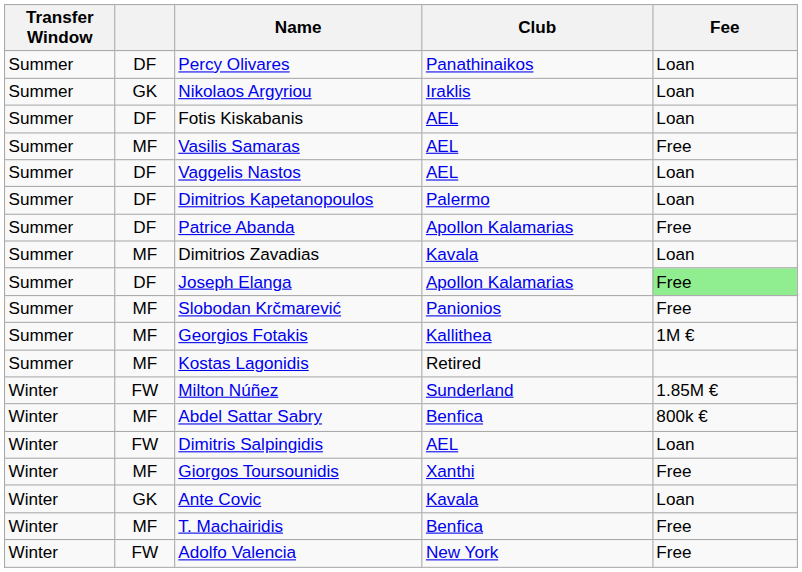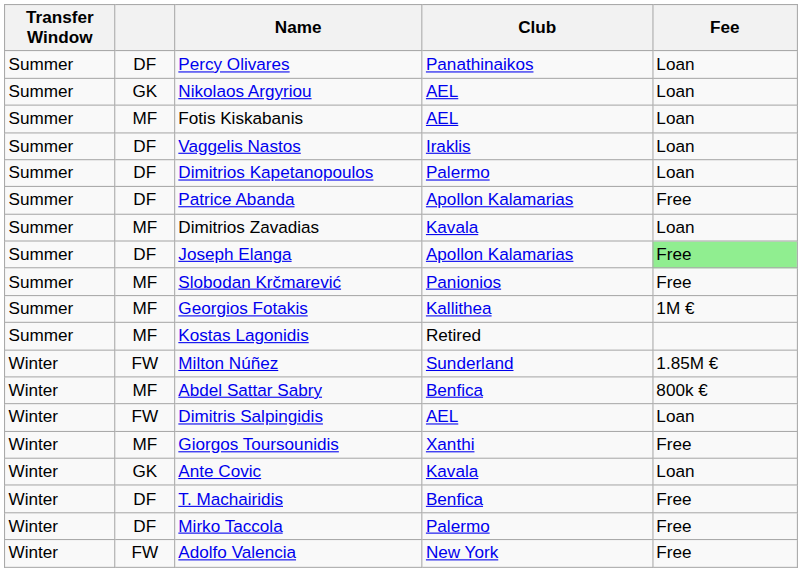 <table class="wikitable plainrowheaders">
 <tr>
 <th scope="col" style="width:6em;">Transfer Window</th>
 <th scope="col" style="width:3em;"></th>
 <th scope="col" style="width:14em;">Name</th>
 <th scope="col" style="width:13em;">Club</th>
 <th scope="col" style="width:8em;">Fee</th>
 </tr>
 <tr>
 <td>Summer</td>
 <td align="center">DF</td>
 <td> <a href='#'>Percy Olivares</a></td>
 <td> <a href='#'>Panathinaikos</a></td>
 <td>Loan</td>
 </tr>
 <tr>
 <td>Summer</td>
 <td align="center">GK</td>
 <td> <a href='#'>Nikolaos Argyriou</a></td>
-<td> <a href='#'>Iraklis</a></td>
+<td> <a href='#'>AEL</a></td>
 <td>Loan</td>
 </tr>
 <tr>
 <td>Summer</td>
-<td align="center">DF</td>
+<td align="center">MF</td>
 <td> Fotis Kiskabanis</td>
 <td> <a href='#'>AEL</a></td>
 <td>Loan</td>
 </tr>
 <tr>
 <td>Summer</td>
-<td align="center">MF</td>
-<td> <a href='#'>Vasilis Samaras</a></td>
-<td> <a href='#'>AEL</a></td>
-<td>Free</td>
-</tr>
-<tr>
-<td>Summer</td>
 <td align="center">DF</td>
 <td> <a href='#'>Vaggelis Nastos</a></td>
-<td> <a href='#'>AEL</a></td>
+<td> <a href='#'>Iraklis</a></td>
 <td>Loan</td>
 </tr>
 <tr>
 <td>Summer</td>
 <td align="center">DF</td>
 <td> <a href='#'>Dimitrios Kapetanopoulos</a></td>
 <td> <a href='#'>Palermo</a></td>
 <td>Loan</td>
 </tr>
 <tr>
 <td>Summer</td>
 <td align="center">DF</td>
 <td> <a href='#'>Patrice Abanda</a></td>
 <td> <a href='#'>Apollon Kalamarias</a></td>
 <td>Free</td>
 </tr>
 <tr>
 <td>Summer</td>
 <td align="center">MF</td>
 <td> Dimitrios Zavadias</td>
 <td> <a href='#'>Kavala</a></td>
 <td>Loan</td>
 </tr>
 <tr>
 <td>Summer</td>
 <td align="center">DF</td>
 <td> <a href='#'>Joseph Elanga</a></td>
 <td> <a href='#'>Apollon Kalamarias</a></td>
 <td style="background: lightgreen;">Free</td>
 </tr>
 <tr>
 <td>Summer</td>
 <td align="center">MF</td>
 <td> <a href='#'>Slobodan Krčmarević</a></td>
 <td> <a href='#'>Panionios</a></td>
 <td>Free</td>
 </tr>
 <tr>
 <td>Summer</td>
 <td align="center">MF</td>
 <td> <a href='#'>Georgios Fotakis</a></td>
 <td> <a href='#'>Kallithea</a></td>
 <td>1M €</td>
 </tr>
 <tr>
 <td>Summer</td>
 <td align="center">MF</td>
 <td> <a href='#'>Kostas Lagonidis</a></td>
 <td>Retired</td>
 <td></td>
 </tr>
 <tr>
 <td>Winter</td>
 <td align="center">FW</td>
 <td> <a href='#'>Milton Núñez</a></td>
 <td> <a href='#'>Sunderland</a></td>
 <td>1.85M €</td>
 </tr>
 <tr>
 <td>Winter</td>
 <td align="center">MF</td>
 <td> <a href='#'>Abdel Sattar Sabry</a></td>
 <td> <a href='#'>Benfica</a></td>
 <td>800k €</td>
 </tr>
 <tr>
 <td>Winter</td>
 <td align="center">FW</td>
 <td> <a href='#'>Dimitris Salpingidis</a></td>
 <td> <a href='#'>AEL</a></td>
 <td>Loan</td>
 </tr>
 <tr>
 <td>Winter</td>
 <td align="center">MF</td>
 <td> <a href='#'>Giorgos Toursounidis</a></td>
 <td> <a href='#'>Xanthi</a></td>
 <td>Free</td>
 </tr>
 <tr>
 <td>Winter</td>
 <td align="center">GK</td>
 <td> <a href='#'>Ante Covic</a></td>
 <td> <a href='#'>Kavala</a></td>
 <td>Loan</td>
 </tr>
 <tr>
 <td>Winter</td>
-<td align="center">MF</td>
+<td align="center">DF</td>
 <td> <a href='#'>T. Machairidis</a></td>
 <td> <a href='#'>Benfica</a></td>
+<td>Free</td>
+</tr>
+<tr>
+<td>Winter</td>
+<td align="center">DF</td>
+<td> <a href='#'>Mirko Taccola</a></td>
+<td> <a href='#'>Palermo</a></td>
 <td>Free</td>
 </tr>
 <tr>
 <td>Winter</td>
 <td align="center">FW</td>
 <td> <a href='#'>Adolfo Valencia</a></td>
 <td> <a href='#'>New York</a></td>
 <td>Free</td>
 </tr>
 </table>
